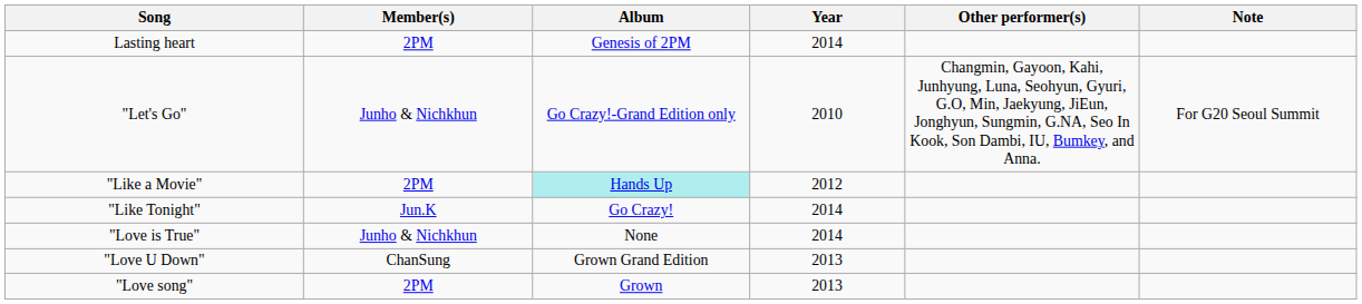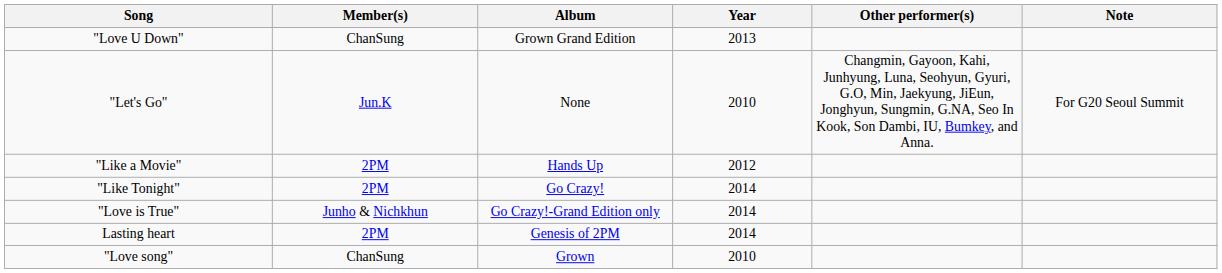 <table class="wikitable" style="margin:0.5em auto; clear:both; font-size:.9em; text-align:center; width:100%">
 <tr>
 <th width="500">Song</th>
 <th width="350">Member(s)</th>
 <th width="350">Album</th>
 <th width="250">Year</th>
 <th width="350">Other performer(s)</th>
 <th width="350">Note</th>
 </tr>
 <tr>
+<td>"Love U Down"</td>
+<td>ChanSung</td>
+<td>Grown Grand Edition</td>
+<td>2013</td>
+<td></td>
+<td></td>
+</tr>
+<tr>
+<td>"Let's Go"</td>
+<td><a href='#'>Jun.K</a></td>
+<td>None</td>
+<td>2010</td>
+<td>Changmin, Gayoon, Kahi, Junhyung, Luna, Seohyun, Gyuri, G.O, Min, Jaekyung, JiEun, Jonghyun, Sungmin, G.NA, Seo In Kook, Son Dambi, IU, <a href='#'>Bumkey</a>, and Anna.</td>
+<td>For G20 Seoul Summit</td>
+</tr>
+<tr>
+<td>"Like a Movie" </td>
+<td><a href='#'>2PM</a></td>
+<td><a href='#'>Hands Up</a></td>
+<td>2012</td>
+<td></td>
+<td></td>
+</tr>
+<tr>
+<td>"Like Tonight"</td>
+<td><a href='#'>2PM</a></td>
+<td><a href='#'>Go Crazy!</a></td>
+<td>2014</td>
+<td></td>
+<td></td>
+</tr>
+<tr>
+<td>"Love is True"</td>
+<td><a href='#'>Junho</a> & <a href='#'>Nichkhun</a></td>
+<td><a href='#'>Go Crazy!-Grand Edition only</a></td>
+<td>2014</td>
+<td></td>
+<td></td>
+</tr>
+<tr>
 <td>Lasting heart</td>
 <td><a href='#'>2PM</a></td>
 <td><a href='#'>Genesis of 2PM</a></td>
 <td>2014</td>
 <td></td>
 <td></td>
 </tr>
 <tr>
-<td>"Let's Go"</td>
-<td><a href='#'>Junho</a> & <a href='#'>Nichkhun</a></td>
-<td><a href='#'>Go Crazy!-Grand Edition only</a></td>
+<td>"Love song"</td>
+<td>ChanSung</td>
+<td><a href='#'>Grown</a></td>
 <td>2010</td>
-<td>Changmin, Gayoon, Kahi, Junhyung, Luna, Seohyun, Gyuri, G.O, Min, Jaekyung, JiEun, Jonghyun, Sungmin, G.NA, Seo In Kook, Son Dambi, IU, <a href='#'>Bumkey</a>, and Anna.</td>
-<td>For G20 Seoul Summit</td>
-</tr>
-<tr>
-<td>"Like a Movie" </td>
-<td><a href='#'>2PM</a></td>
-<td style="background: paleturquoise;"><a href='#'>Hands Up</a></td>
-<td>2012</td>
-<td></td>
-<td></td>
-</tr>
-<tr>
-<td>"Like Tonight"</td>
-<td><a href='#'>Jun.K</a></td>
-<td><a href='#'>Go Crazy!</a></td>
-<td>2014</td>
-<td></td>
-<td></td>
-</tr>
-<tr>
-<td>"Love is True"</td>
-<td><a href='#'>Junho</a> & <a href='#'>Nichkhun</a></td>
-<td>None</td>
-<td>2014</td>
-<td></td>
-<td></td>
-</tr>
-<tr>
-<td>"Love U Down"</td>
-<td>ChanSung</td>
-<td>Grown Grand Edition</td>
-<td>2013</td>
-<td></td>
-<td></td>
-</tr>
-<tr>
-<td>"Love song"</td>
-<td><a href='#'>2PM</a></td>
-<td><a href='#'>Grown</a></td>
-<td>2013</td>
 <td></td>
 <td></td>
 </tr>
 </table>
